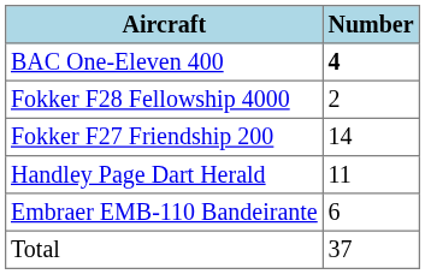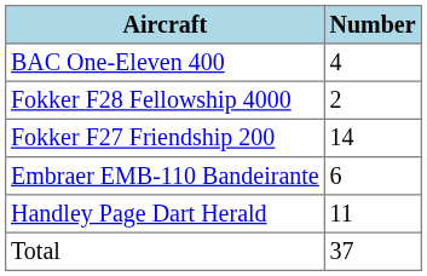 <table class="toccolours" border="1" cellpadding="3" style="border-collapse:collapse">
 <tr bgcolor=lightblue>
 <th>Aircraft</th>
 <th>Number</th>
 </tr>
 <tr>
 <td><a href='#'>BAC One-Eleven 400</a></td>
-<td><strong>4</strong></td>
+<td>4</td>
 </tr>
 <tr>
 <td><a href='#'>Fokker F28 Fellowship 4000</a></td>
 <td>2</td>
 </tr>
 <tr>
 <td><a href='#'>Fokker F27 Friendship 200</a></td>
 <td>14</td>
 </tr>
 <tr>
+<td><a href='#'>Embraer EMB-110 Bandeirante</a></td>
+<td>6</td>
+</tr>
+<tr>
 <td><a href='#'>Handley Page Dart Herald</a></td>
 <td>11</td>
-</tr>
-<tr>
-<td><a href='#'>Embraer EMB-110 Bandeirante</a></td>
-<td>6</td>
 </tr>
 <tr>
 <td>Total</td>
 <td>37</td>
 </tr>
 </table>
